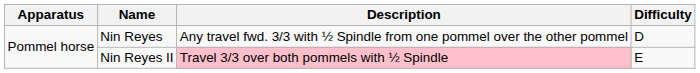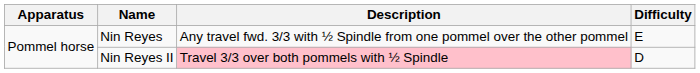 <table class="wikitable">
 <tr>
 <th>Apparatus</th>
 <th>Name</th>
 <th>Description</th>
 <th>Difficulty</th>
 </tr>
 <tr>
 <td rowspan="2">Pommel horse</td>
 <td>Nin Reyes</td>
 <td>Any travel fwd. 3/3 with ½ Spindle from one pommel over the other pommel</td>
-<td>D</td>
+<td>E</td>
 </tr>
 <tr>
 <td>Nin Reyes II</td>
 <td style="background: pink;">Travel 3/3 over both pommels with ½ Spindle</td>
-<td>E</td>
+<td>D</td>
 </tr>
 </table>
